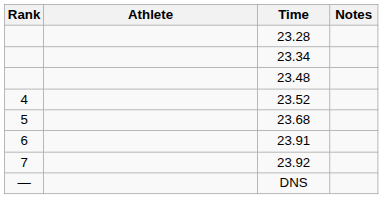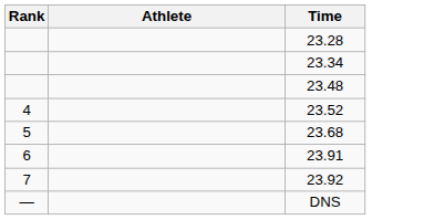 <table class="wikitable" style="text-align:center">
 <tr>
 <th width=40>Rank</th>
 <th width=250>Athlete</th>
 <th width=80>Time</th>
-<th width=50>Notes</th>
 </tr>
 <tr>
 <td></td>
 <td align=left></td>
 <td>23.28</td>
-<td></td>
 </tr>
 <tr>
 <td></td>
 <td align=left></td>
 <td>23.34</td>
-<td></td>
 </tr>
 <tr>
 <td></td>
 <td align=left></td>
 <td>23.48</td>
-<td></td>
 </tr>
 <tr>
 <td>4</td>
 <td align=left></td>
 <td>23.52</td>
-<td></td>
 </tr>
 <tr>
 <td>5</td>
 <td align=left></td>
 <td>23.68</td>
-<td></td>
 </tr>
 <tr>
 <td>6</td>
 <td align=left></td>
 <td>23.91</td>
-<td></td>
 </tr>
 <tr>
 <td>7</td>
 <td align=left></td>
 <td>23.92</td>
-<td></td>
 </tr>
 <tr>
 <td>—</td>
 <td align=left></td>
 <td>DNS</td>
-<td></td>
 </tr>
 </table>
